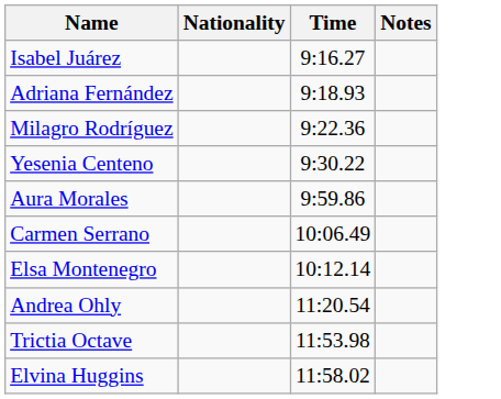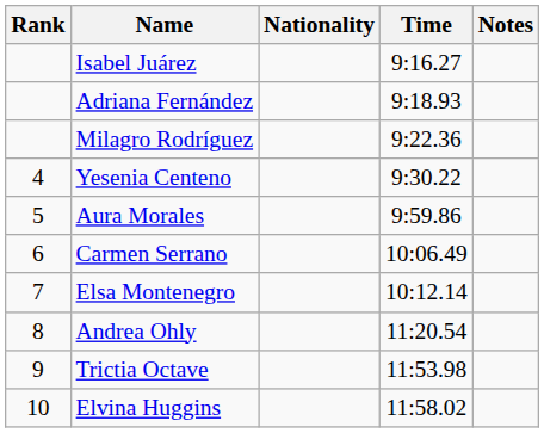 <table class="wikitable sortable" style="text-align:center;font-size:95%">
 <tr>
+<th>Rank</th>
 <th>Name</th>
 <th>Nationality</th>
 <th>Time</th>
 <th>Notes</th>
 </tr>
 <tr>
+<td></td>
 <td align=left><a href='#'>Isabel Juárez</a></td>
 <td align=left></td>
 <td>9:16.27</td>
 <td></td>
 </tr>
 <tr>
+<td></td>
 <td align=left><a href='#'>Adriana Fernández</a></td>
 <td align=left></td>
 <td>9:18.93</td>
 <td></td>
 </tr>
 <tr>
+<td></td>
 <td align=left><a href='#'>Milagro Rodríguez</a></td>
 <td align=left></td>
 <td>9:22.36</td>
 <td></td>
 </tr>
 <tr>
+<td>4</td>
 <td align=left><a href='#'>Yesenia Centeno</a></td>
 <td align=left></td>
 <td>9:30.22</td>
 <td></td>
 </tr>
 <tr>
+<td>5</td>
 <td align=left><a href='#'>Aura Morales</a></td>
 <td align=left></td>
 <td>9:59.86</td>
 <td></td>
 </tr>
 <tr>
+<td>6</td>
 <td align=left><a href='#'>Carmen Serrano</a></td>
 <td align=left></td>
 <td>10:06.49</td>
 <td></td>
 </tr>
 <tr>
+<td>7</td>
 <td align=left><a href='#'>Elsa Montenegro</a></td>
 <td align=left></td>
 <td>10:12.14</td>
 <td></td>
 </tr>
 <tr>
+<td>8</td>
 <td align=left><a href='#'>Andrea Ohly</a></td>
 <td align=left></td>
 <td>11:20.54</td>
 <td></td>
 </tr>
 <tr>
+<td>9</td>
 <td align=left><a href='#'>Trictia Octave</a></td>
 <td align=left></td>
 <td>11:53.98</td>
 <td></td>
 </tr>
 <tr>
+<td>10</td>
 <td align=left><a href='#'>Elvina Huggins</a></td>
 <td align=left></td>
 <td>11:58.02</td>
 <td></td>
 </tr>
 </table>
